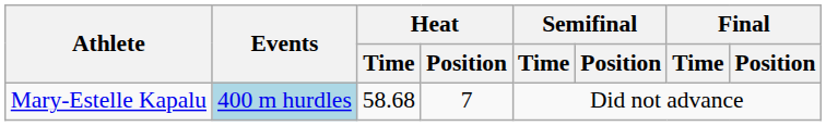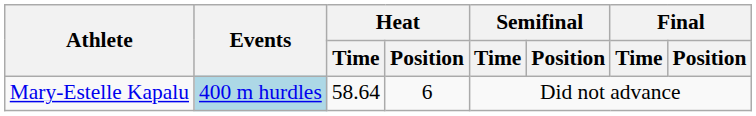 <table class=wikitable style="font-size:90%">
 <tr>
 <th rowspan="2">Athlete</th>
 <th rowspan="2">Events</th>
 <th colspan="2">Heat</th>
 <th colspan="2">Semifinal</th>
 <th colspan="2">Final</th>
 </tr>
 <tr>
 <th>Time</th>
 <th>Position</th>
 <th>Time</th>
 <th>Position</th>
 <th>Time</th>
 <th>Position</th>
 </tr>
 <tr>
 <td><a href='#'>Mary-Estelle Kapalu</a></td>
 <td style="background: lightblue;"><a href='#'>400 m hurdles</a></td>
-<td align=center>58.68</td>
-<td align=center>7</td>
+<td align=center>58.64</td>
+<td align=center>6</td>
 <td align=center colspan="4">Did not advance</td>
 </tr>
 </table>
